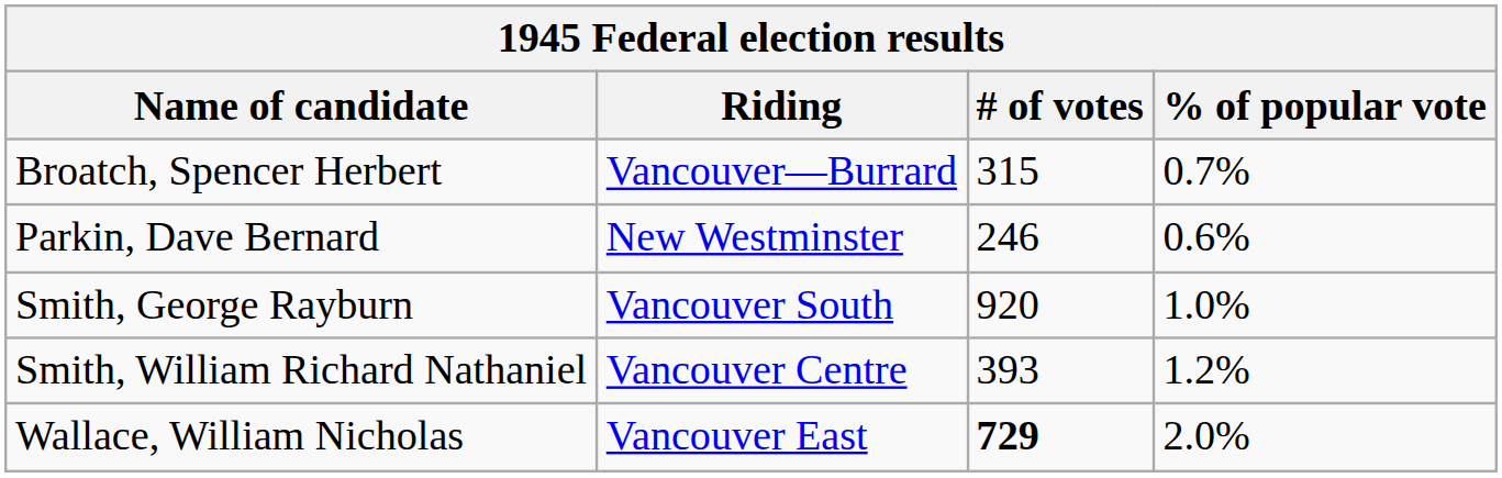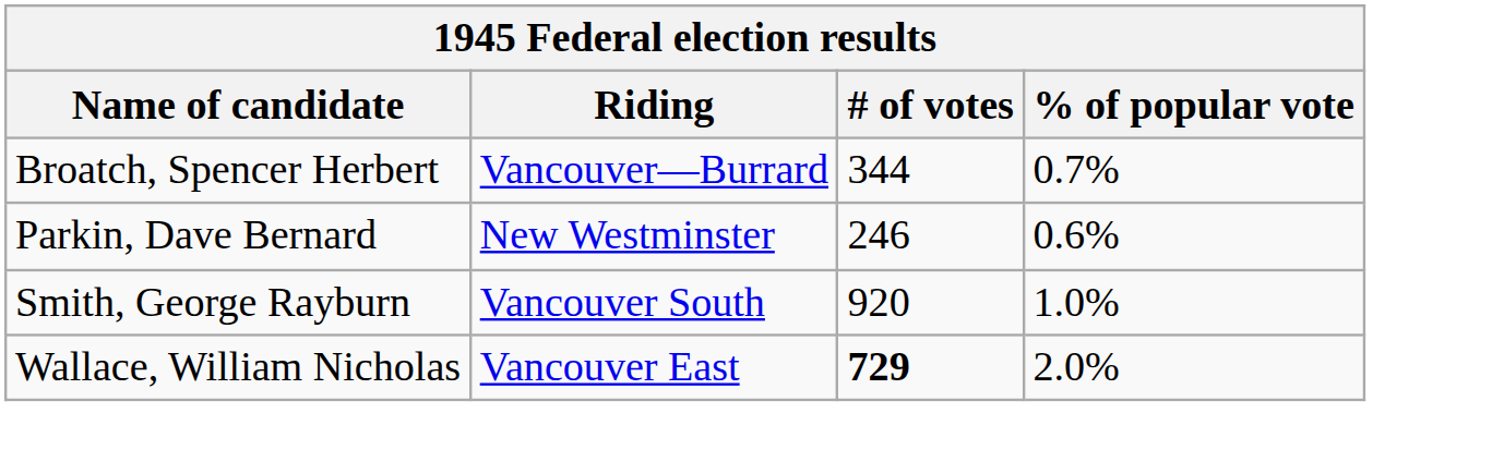 <table class="wikitable">
 <tr>
 <th colspan="4"><strong>1945 Federal election results</strong></th>
 </tr>
 <tr>
 <th>Name of candidate</th>
 <th>Riding</th>
 <th># of votes</th>
 <th>% of popular vote</th>
 </tr>
 <tr>
 <td>Broatch, Spencer Herbert</td>
 <td><a href='#'>Vancouver—Burrard</a></td>
-<td>315</td>
+<td>344</td>
 <td>0.7%</td>
 </tr>
 <tr>
 <td>Parkin, Dave Bernard</td>
 <td><a href='#'>New Westminster</a></td>
 <td>246</td>
 <td>0.6%</td>
 </tr>
 <tr>
 <td>Smith, George Rayburn</td>
 <td><a href='#'>Vancouver South</a></td>
 <td>920</td>
 <td>1.0%</td>
 </tr>
 <tr>
-<td>Smith, William Richard Nathaniel</td>
-<td><a href='#'>Vancouver Centre</a></td>
-<td>393</td>
-<td>1.2%</td>
-</tr>
-<tr>
 <td>Wallace, William Nicholas</td>
 <td><a href='#'>Vancouver East</a></td>
 <td><strong>729</strong></td>
 <td>2.0%</td>
 </tr>
 </table>
